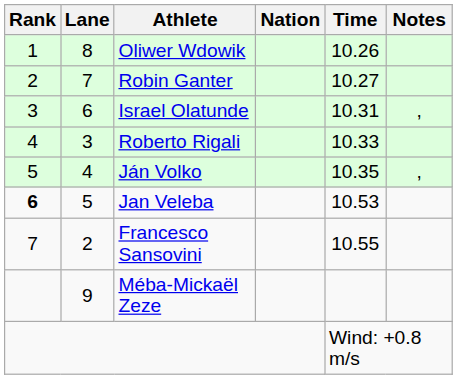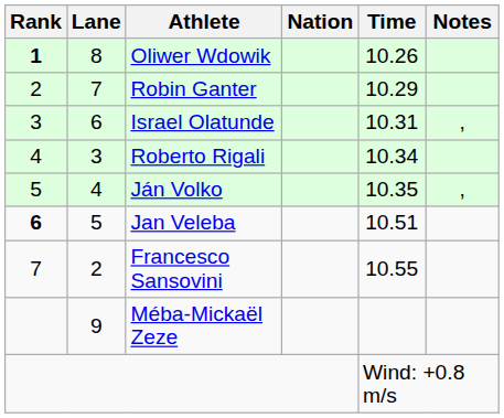 <table class="wikitable sortable" style="text-align:center;width: 60%;">
 <tr>
 <th scope="col">Rank</th>
 <th scope="col">Lane</th>
 <th scope="col">Athlete</th>
 <th scope="col">Nation</th>
 <th scope="col">Time</th>
 <th scope="col">Notes</th>
 </tr>
 <tr bgcolor=ddffdd>
-<td>1</td>
+<td><strong>1</strong></td>
 <td>8</td>
 <td align=left><a href='#'>Oliwer Wdowik</a></td>
 <td align=left></td>
 <td>10.26</td>
 <td></td>
 </tr>
 <tr bgcolor=ddffdd>
 <td>2</td>
 <td>7</td>
 <td align=left><a href='#'>Robin Ganter</a></td>
 <td align=left></td>
-<td>10.27</td>
+<td>10.29</td>
 <td></td>
 </tr>
 <tr bgcolor=ddffdd>
 <td>3</td>
 <td>6</td>
 <td align=left><a href='#'>Israel Olatunde</a></td>
 <td align=left></td>
 <td>10.31</td>
 <td>, </td>
 </tr>
 <tr bgcolor=ddffdd>
 <td>4</td>
 <td>3</td>
 <td align=left><a href='#'>Roberto Rigali</a></td>
 <td align=left></td>
-<td>10.33</td>
+<td>10.34</td>
 <td></td>
 </tr>
 <tr bgcolor=ddffdd>
 <td>5</td>
 <td>4</td>
 <td align=left><a href='#'>Ján Volko</a></td>
 <td align=left></td>
 <td>10.35</td>
 <td>, </td>
 </tr>
 <tr>
 <td><strong>6</strong></td>
 <td>5</td>
 <td align=left><a href='#'>Jan Veleba</a></td>
 <td align=left></td>
-<td>10.53</td>
+<td>10.51</td>
 <td></td>
 </tr>
 <tr>
 <td>7</td>
 <td>2</td>
 <td align=left><a href='#'>Francesco Sansovini</a></td>
 <td align=left></td>
 <td>10.55</td>
 <td></td>
 </tr>
 <tr>
 <td></td>
 <td>9</td>
 <td align=left><a href='#'>Méba-Mickaël Zeze</a></td>
 <td align=left></td>
 <td></td>
 <td></td>
 </tr>
 <tr class="sortbottom">
 <td colspan="4"></td>
 <td colspan="2" style="text-align:left;">Wind: +0.8 m/s</td>
 </tr>
 </table>
